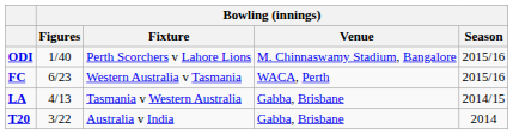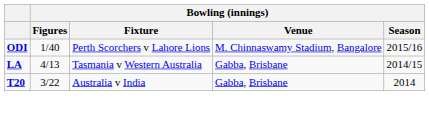 <table class="wikitable">
 <tr>
 <th></th>
 <th colspan="4">Bowling (innings)</th>
 </tr>
 <tr>
 <th></th>
 <th>Figures</th>
 <th>Fixture</th>
 <th>Venue</th>
 <th>Season</th>
 </tr>
 <tr>
 <td><strong><a href='#'>ODI</a></strong></td>
 <td style="text-align:center;">1/40</td>
 <td><a href='#'>Perth Scorchers</a> v <a href='#'>Lahore Lions</a></td>
 <td><a href='#'>M. Chinnaswamy Stadium</a>, <a href='#'>Bangalore</a></td>
 <td style="text-align:center;">2015/16</td>
 </tr>
 <tr>
-<td><strong><a href='#'>FC</a></strong></td>
-<td style="text-align:center;">6/23</td>
-<td><a href='#'>Western Australia</a> v <a href='#'>Tasmania</a></td>
-<td><a href='#'>WACA</a>, <a href='#'>Perth</a></td>
-<td style="text-align:center;">2015/16</td>
-</tr>
-<tr>
 <td><strong><a href='#'>LA</a></strong></td>
 <td style="text-align:center;">4/13</td>
 <td><a href='#'>Tasmania</a> v <a href='#'>Western Australia</a></td>
 <td><a href='#'>Gabba</a>, <a href='#'>Brisbane</a></td>
 <td style="text-align:center;">2014/15</td>
 </tr>
 <tr>
 <td><strong><a href='#'>T20</a></strong></td>
 <td style="text-align:center;">3/22</td>
 <td><a href='#'>Australia</a> v <a href='#'>India</a></td>
 <td><a href='#'>Gabba</a>, <a href='#'>Brisbane</a></td>
 <td style="text-align:center;">2014</td>
 </tr>
 </table>
